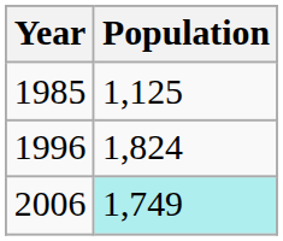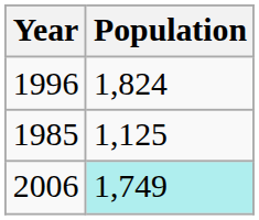 <table class="wikitable">
 <tr>
 <th>Year</th>
 <th>Population</th>
 </tr>
 <tr>
+<td>1996</td>
+<td>1,824</td>
+</tr>
+<tr>
 <td>1985</td>
 <td>1,125</td>
-</tr>
-<tr>
-<td>1996</td>
-<td>1,824</td>
 </tr>
 <tr>
 <td>2006</td>
 <td style="background: paleturquoise;">1,749</td>
 </tr>
 </table>
